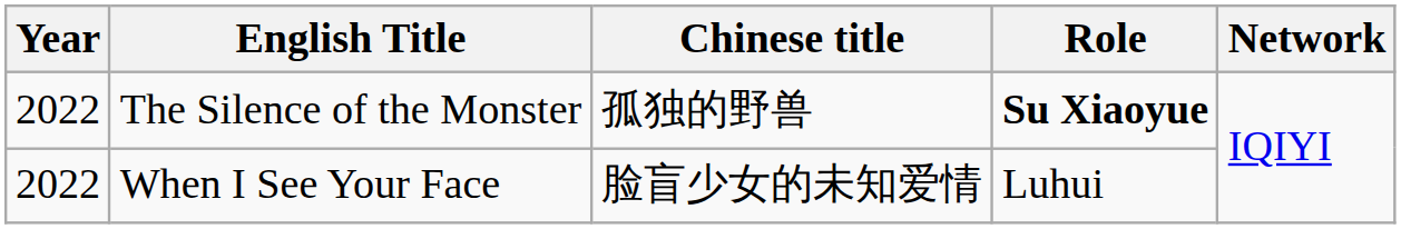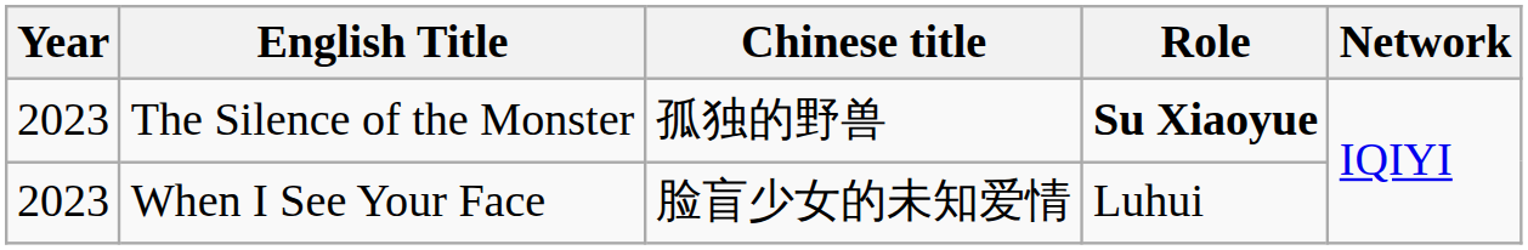 <table class="wikitable">
 <tr>
 <th><strong>Year</strong></th>
 <th>English Title</th>
 <th><strong>Chinese title</strong></th>
 <th><strong>Role</strong></th>
 <th><strong>Network</strong></th>
 </tr>
 <tr>
-<td>2022</td>
+<td>2023</td>
 <td>The Silence of the Monster</td>
 <td>孤独的野兽</td>
 <td><strong>Su Xiaoyue</strong></td>
 <td rowspan="2"><a href='#'>IQIYI</a></td>
 </tr>
 <tr>
-<td>2022</td>
+<td>2023</td>
 <td>When I See Your Face</td>
 <td>脸盲少女的未知爱情</td>
 <td>Luhui</td>
 </tr>
 </table>
